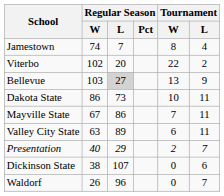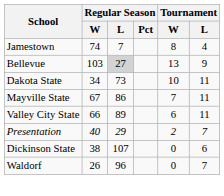 <table class="wikitable sortable" style="text-align:center">
 <tr>
 <th rowspan=2>School</th>
 <th colspan=3>Regular Season</th>
 <th colspan=2>Tournament</th>
 </tr>
 <tr>
 <th>W</th>
 <th>L</th>
 <th>Pct</th>
 <th>W</th>
 <th>L</th>
 </tr>
 <tr>
 <td style="text-align:left">Jamestown</td>
 <td>74</td>
 <td>7</td>
 <td></td>
 <td>8</td>
 <td>4</td>
 </tr>
 <tr>
-<td style="text-align:left">Viterbo</td>
-<td>102</td>
-<td>20</td>
-<td></td>
-<td>22</td>
-<td>2</td>
-</tr>
-<tr>
 <td style="text-align:left">Bellevue</td>
 <td>103</td>
 <td style="background: lightgrey;">27</td>
 <td></td>
 <td>13</td>
 <td>9</td>
 </tr>
 <tr>
 <td style="text-align:left">Dakota State</td>
-<td>86</td>
+<td>34</td>
 <td>73</td>
 <td></td>
 <td>10</td>
 <td>11</td>
 </tr>
 <tr>
 <td style="text-align:left">Mayville State</td>
 <td>67</td>
 <td>86</td>
 <td></td>
 <td>7</td>
 <td>11</td>
 </tr>
 <tr>
 <td style="text-align:left">Valley City State</td>
-<td>63</td>
+<td>66</td>
 <td>89</td>
 <td></td>
 <td>6</td>
 <td>11</td>
 </tr>
 <tr style="font-style: italic;">
 <td style="text-align:left">Presentation</td>
 <td>40</td>
 <td>29</td>
 <td></td>
 <td>2</td>
 <td>7</td>
 </tr>
 <tr>
 <td style="text-align:left">Dickinson State</td>
 <td>38</td>
 <td>107</td>
 <td></td>
 <td>0</td>
 <td>6</td>
 </tr>
 <tr>
 <td style="text-align:left">Waldorf</td>
 <td>26</td>
 <td>96</td>
 <td></td>
 <td>0</td>
 <td>7</td>
 </tr>
 </table>
